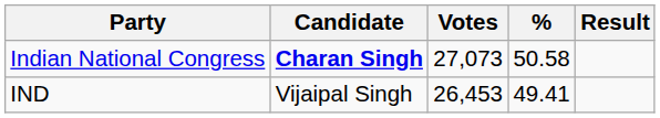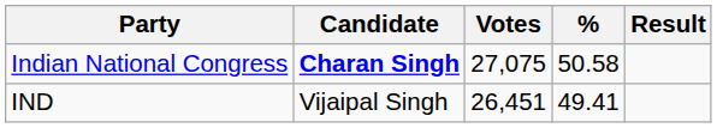 <table class="wikitable">
 <tr>
 <th>Party</th>
 <th>Candidate</th>
 <th>Votes</th>
 <th>%</th>
 <th>Result</th>
 </tr>
 <tr>
 <td><a href='#'>Indian National Congress</a></td>
 <td><strong><a href='#'>Charan Singh</a></strong></td>
-<td>27,073</td>
+<td>27,075</td>
 <td>50.58</td>
 <td></td>
 </tr>
 <tr>
 <td>IND</td>
 <td>Vijaipal Singh</td>
-<td>26,453</td>
+<td>26,451</td>
 <td>49.41</td>
 <td></td>
 </tr>
 </table>
